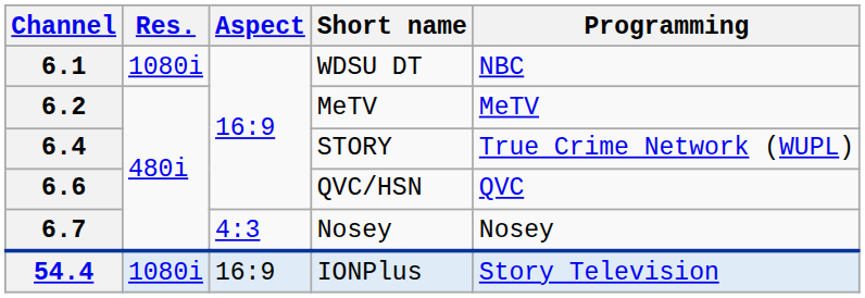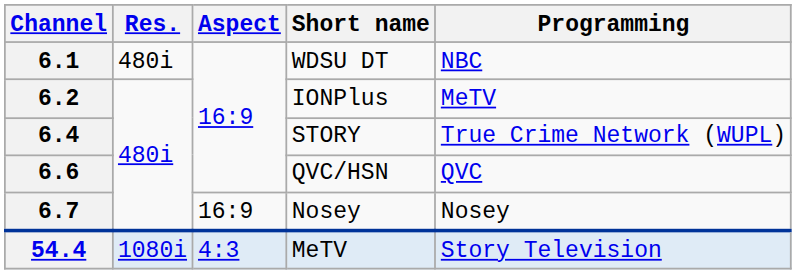 <table class="wikitable">
 <tr>
 <th scope = "col"><a href='#'>Channel</a></th>
 <th scope = "col"><a href='#'>Res.</a></th>
 <th scope = "col"><a href='#'>Aspect</a></th>
 <th scope = "col">Short name</th>
 <th scope = "col">Programming</th>
 </tr>
 <tr>
 <th scope = "row">6.1</th>
-<td><a href='#'>1080i</a></td>
+<td>480i</td>
 <td rowspan="4"><a href='#'>16:9</a></td>
 <td>WDSU DT</td>
 <td><a href='#'>NBC</a></td>
 </tr>
 <tr>
 <th scope = "row">6.2</th>
 <td rowspan="4"><a href='#'>480i</a></td>
-<td>MeTV</td>
+<td>IONPlus</td>
 <td><a href='#'>MeTV</a></td>
 </tr>
 <tr>
 <th scope = "row">6.4</th>
 <td>STORY</td>
 <td><a href='#'>True Crime Network</a> (<a href='#'>WUPL</a>)</td>
 </tr>
 <tr>
 <th scope = "row">6.6</th>
 <td>QVC/HSN</td>
 <td><a href='#'>QVC</a></td>
 </tr>
 <tr>
 <th scope = "row">6.7</th>
-<td><a href='#'>4:3</a></td>
+<td>16:9</td>
 <td>Nosey</td>
 <td>Nosey</td>
 </tr>
 <tr style="background-color:#DFEBF6; border-top: 2px solid #003399;">
 <th scope = "row"><a href='#'>54.4</a></th>
 <td><a href='#'>1080i</a></td>
-<td>16:9</td>
-<td>IONPlus</td>
+<td><a href='#'>4:3</a></td>
+<td>MeTV</td>
 <td><a href='#'>Story Television</a></td>
 </tr>
 </table>
